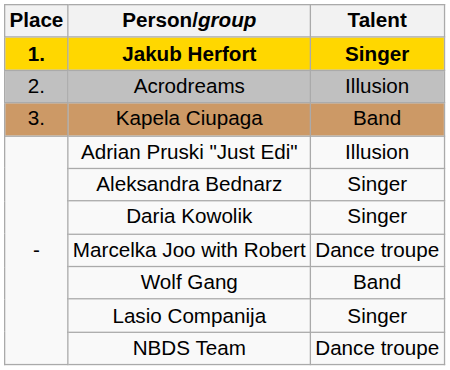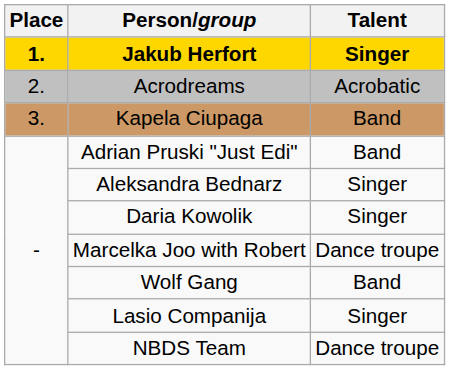 <table class="sortable wikitable" style="text-align: center;">
 <tr>
 <th>Place</th>
 <th>Person/<em>group</em></th>
 <th>Talent</th>
 </tr>
 <tr bgcolor=gold>
 <td><strong>1.</strong></td>
 <td><strong>Jakub Herfort</strong></td>
 <td><strong>Singer</strong></td>
 </tr>
 <tr bgcolor=silver>
 <td>2.</td>
 <td>Acrodreams</td>
-<td>Illusion</td>
+<td>Acrobatic</td>
 </tr>
 <tr bgcolor="#cc9966">
 <td>3.</td>
 <td>Kapela Ciupaga</td>
 <td>Band</td>
 </tr>
 <tr>
 <td rowspan="7">-</td>
 <td>Adrian Pruski "Just Edi"</td>
-<td>Illusion</td>
+<td>Band</td>
 </tr>
 <tr>
 <td>Aleksandra Bednarz</td>
 <td>Singer</td>
 </tr>
 <tr>
 <td>Daria Kowolik</td>
 <td>Singer</td>
 </tr>
 <tr>
 <td>Marcelka Joo with Robert</td>
 <td>Dance troupe</td>
 </tr>
 <tr>
 <td>Wolf Gang</td>
 <td>Band</td>
 </tr>
 <tr>
 <td>Lasio Companija</td>
 <td>Singer</td>
 </tr>
 <tr>
 <td>NBDS Team</td>
 <td>Dance troupe</td>
 </tr>
 </table>
